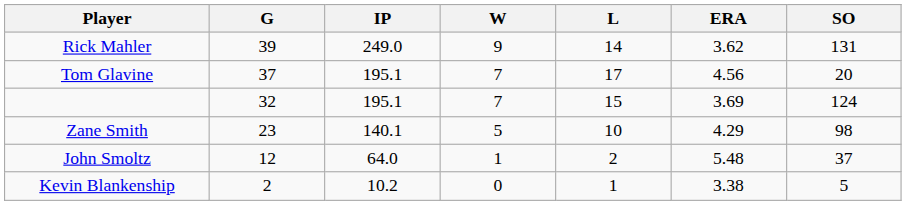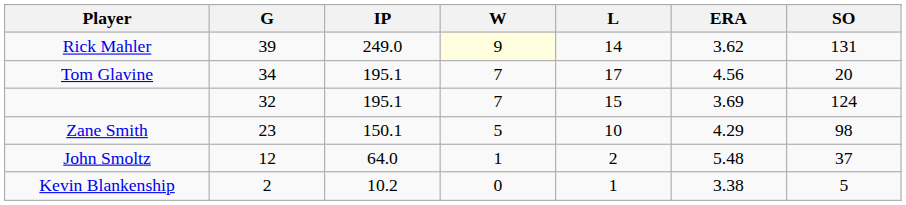 <table class="wikitable sortable">
 <tr>
 <th bgcolor="#DDDDFF" width="16%">Player</th>
 <th bgcolor="#DDDDFF" width="9%">G</th>
 <th bgcolor="#DDDDFF" width="9%">IP</th>
 <th bgcolor="#DDDDFF" width="9%">W</th>
 <th bgcolor="#DDDDFF" width="9%">L</th>
 <th bgcolor="#DDDDFF" width="9%">ERA</th>
 <th bgcolor="#DDDDFF" width="9%">SO</th>
 </tr>
 <tr align="center">
 <td><a href='#'>Rick Mahler</a></td>
 <td>39</td>
 <td>249.0</td>
-<td>9</td>
+<td style="background: lightyellow;">9</td>
 <td>14</td>
 <td>3.62</td>
 <td>131</td>
 </tr>
 <tr align=center>
 <td><a href='#'>Tom Glavine</a></td>
-<td>37</td>
+<td>34</td>
 <td>195.1</td>
 <td>7</td>
 <td>17</td>
 <td>4.56</td>
 <td>20</td>
 </tr>
 <tr align=center>
 <td></td>
 <td>32</td>
 <td>195.1</td>
 <td>7</td>
 <td>15</td>
 <td>3.69</td>
 <td>124</td>
 </tr>
 <tr align="center">
 <td><a href='#'>Zane Smith</a></td>
 <td>23</td>
-<td>140.1</td>
+<td>150.1</td>
 <td>5</td>
 <td>10</td>
 <td>4.29</td>
 <td>98</td>
 </tr>
 <tr align=center>
 <td><a href='#'>John Smoltz</a></td>
 <td>12</td>
 <td>64.0</td>
 <td>1</td>
 <td>2</td>
 <td>5.48</td>
 <td>37</td>
 </tr>
 <tr align=center>
 <td><a href='#'>Kevin Blankenship</a></td>
 <td>2</td>
 <td>10.2</td>
 <td>0</td>
 <td>1</td>
 <td>3.38</td>
 <td>5</td>
 </tr>
 </table>
